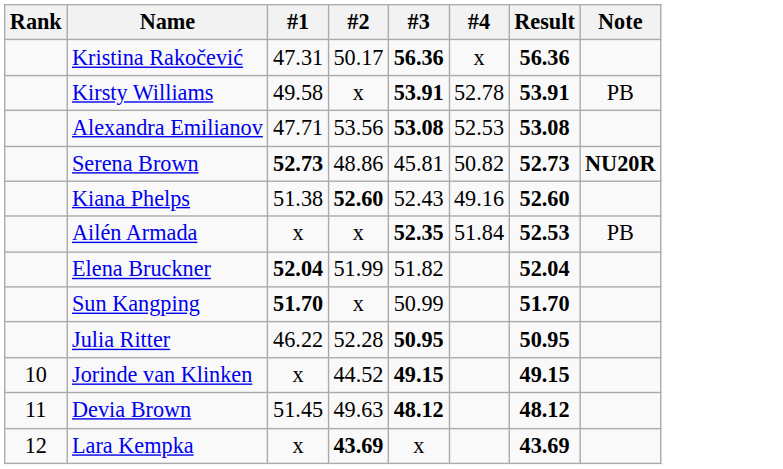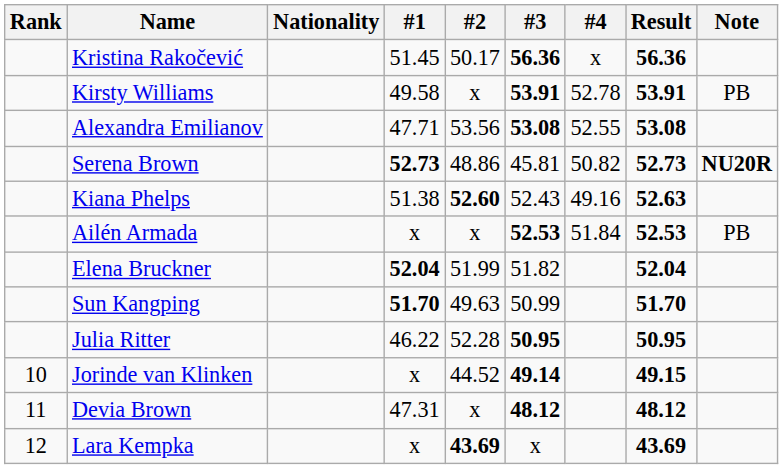 <table class="wikitable sortable" style="text-align:center">
 <tr>
 <th>Rank</th>
 <th>Name</th>
+<th>Nationality</th>
 <th>#1</th>
 <th>#2</th>
 <th>#3</th>
 <th>#4</th>
 <th>Result</th>
 <th>Note</th>
 </tr>
 <tr>
 <td></td>
 <td align=left><a href='#'>Kristina Rakočević</a></td>
-<td>47.31</td>
+<td align=left></td>
+<td>51.45</td>
 <td>50.17</td>
 <td><strong>56.36</strong></td>
 <td>x</td>
 <td><strong>56.36</strong></td>
 <td></td>
 </tr>
 <tr>
 <td></td>
 <td align=left><a href='#'>Kirsty Williams</a></td>
+<td align=left></td>
 <td>49.58</td>
 <td>x</td>
 <td><strong>53.91</strong></td>
 <td>52.78</td>
 <td><strong>53.91</strong></td>
 <td>PB</td>
 </tr>
 <tr>
 <td></td>
 <td align=left><a href='#'>Alexandra Emilianov</a></td>
+<td align=left></td>
 <td>47.71</td>
 <td>53.56</td>
 <td><strong>53.08</strong></td>
-<td>52.53</td>
+<td>52.55</td>
 <td><strong>53.08</strong></td>
 <td></td>
 </tr>
 <tr>
 <td></td>
 <td align=left><a href='#'>Serena Brown</a></td>
+<td align=left></td>
 <td><strong>52.73</strong></td>
 <td>48.86</td>
 <td>45.81</td>
 <td>50.82</td>
 <td><strong>52.73</strong></td>
 <td><strong>NU20R</strong></td>
 </tr>
 <tr>
 <td></td>
 <td align=left><a href='#'>Kiana Phelps</a></td>
+<td align=left></td>
 <td>51.38</td>
 <td><strong>52.60</strong></td>
 <td>52.43</td>
 <td>49.16</td>
-<td><strong>52.60</strong></td>
+<td><strong>52.63</strong></td>
 <td></td>
 </tr>
 <tr>
 <td></td>
 <td align=left><a href='#'>Ailén Armada</a></td>
+<td align=left></td>
 <td>x</td>
 <td>x</td>
-<td><strong>52.35</strong></td>
+<td><strong>52.53</strong></td>
 <td>51.84</td>
 <td><strong>52.53</strong></td>
 <td>PB</td>
 </tr>
 <tr>
 <td></td>
 <td align=left><a href='#'>Elena Bruckner</a></td>
+<td align=left></td>
 <td><strong>52.04</strong></td>
 <td>51.99</td>
 <td>51.82</td>
 <td></td>
 <td><strong>52.04</strong></td>
 <td></td>
 </tr>
 <tr>
 <td></td>
 <td align=left><a href='#'>Sun Kangping</a></td>
+<td align=left></td>
 <td><strong>51.70</strong></td>
-<td>x</td>
+<td>49.63</td>
 <td>50.99</td>
 <td></td>
 <td><strong>51.70</strong></td>
 <td></td>
 </tr>
 <tr>
 <td></td>
 <td align=left><a href='#'>Julia Ritter</a></td>
+<td align=left></td>
 <td>46.22</td>
 <td>52.28</td>
 <td><strong>50.95</strong></td>
 <td></td>
 <td><strong>50.95</strong></td>
 <td></td>
 </tr>
 <tr>
 <td>10</td>
 <td align=left><a href='#'>Jorinde van Klinken</a></td>
+<td align=left></td>
 <td>x</td>
 <td>44.52</td>
-<td><strong>49.15</strong></td>
+<td><strong>49.14</strong></td>
 <td></td>
 <td><strong>49.15</strong></td>
 <td></td>
 </tr>
 <tr>
 <td>11</td>
 <td align=left><a href='#'>Devia Brown</a></td>
-<td>51.45</td>
-<td>49.63</td>
+<td align=left></td>
+<td>47.31</td>
+<td>x</td>
 <td><strong>48.12</strong></td>
 <td></td>
 <td><strong>48.12</strong></td>
 <td></td>
 </tr>
 <tr>
 <td>12</td>
 <td align=left><a href='#'>Lara Kempka</a></td>
+<td align=left></td>
 <td>x</td>
 <td><strong>43.69</strong></td>
 <td>x</td>
 <td></td>
 <td><strong>43.69</strong></td>
 <td></td>
 </tr>
 </table>
